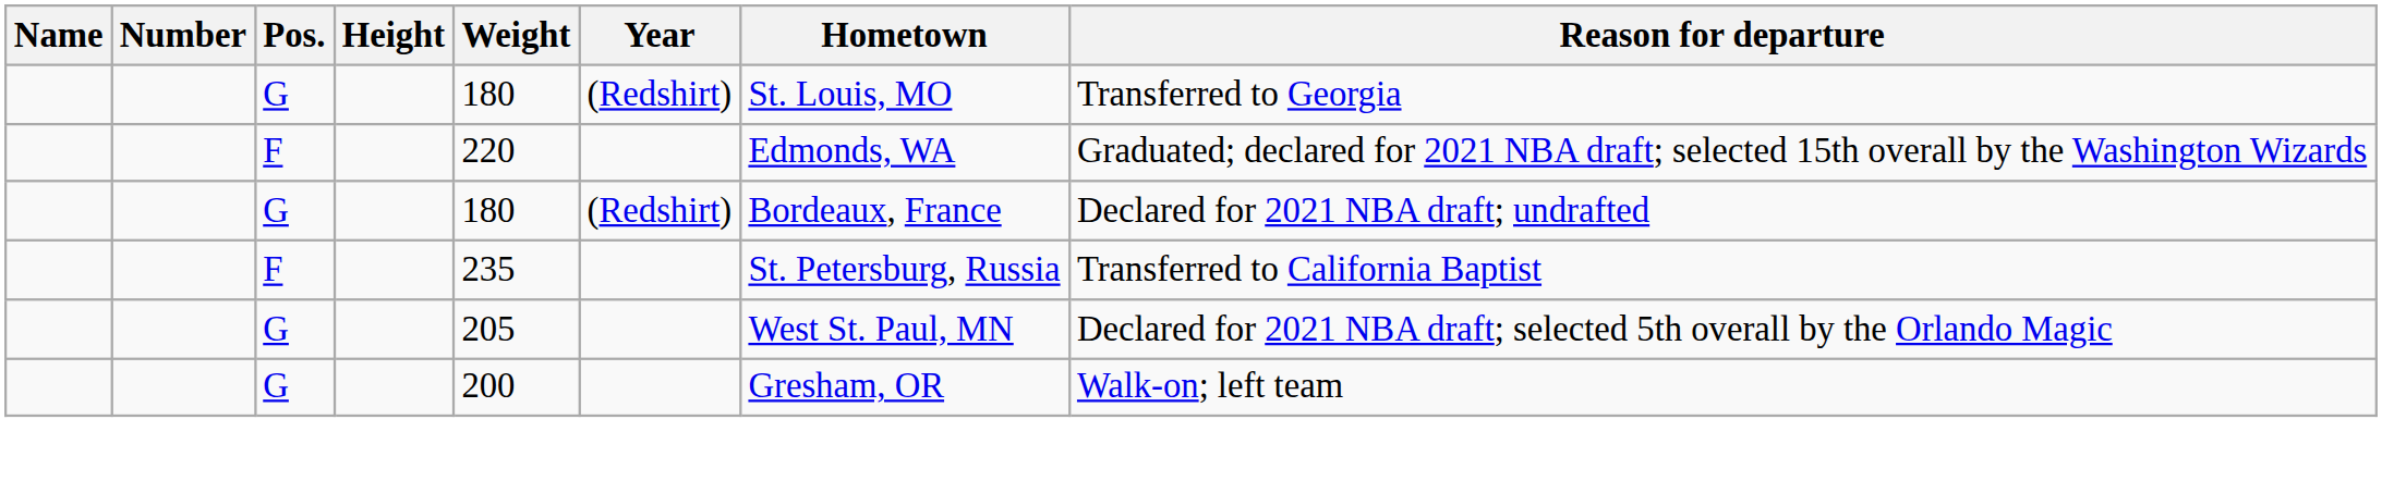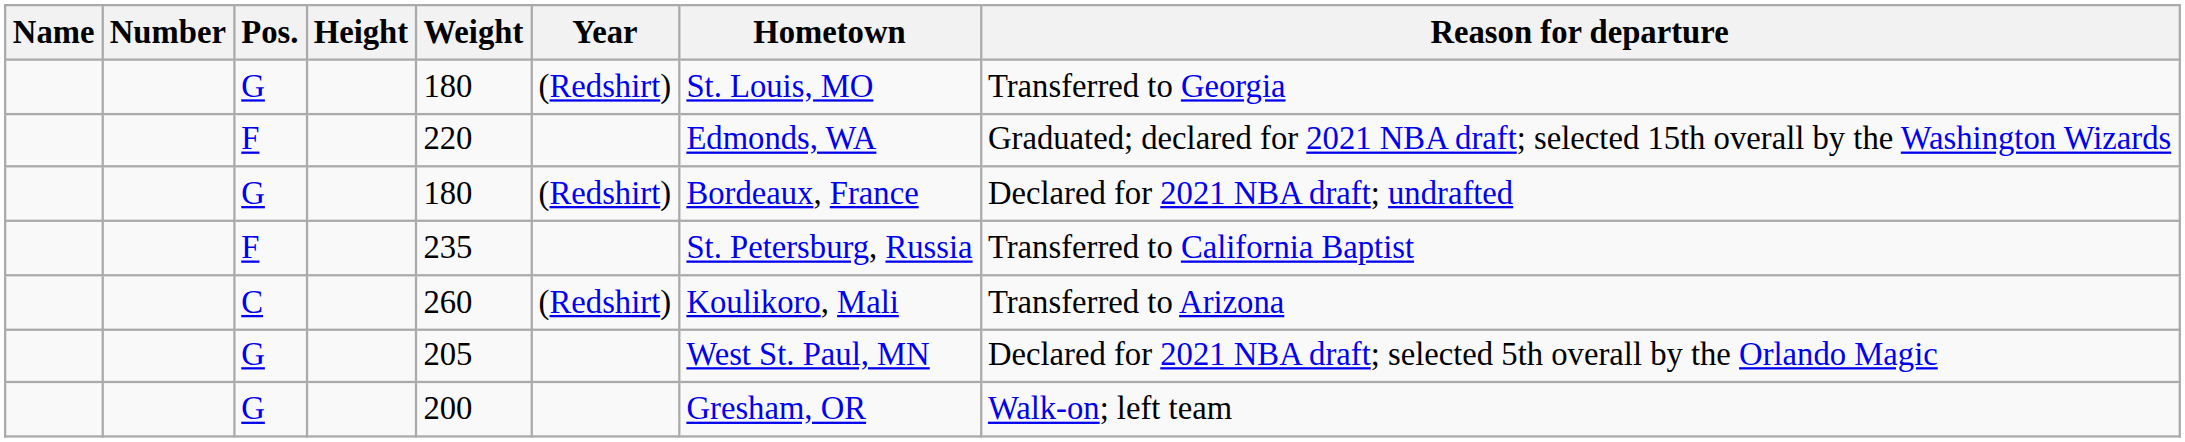 <table class="wikitable sortable" style="font-size:90%;" border="1">
 <tr>
 <th>Name</th>
 <th>Number</th>
 <th>Pos.</th>
 <th>Height</th>
 <th>Weight</th>
 <th>Year</th>
 <th>Hometown</th>
 <th ! class="unsortable">Reason for departure</th>
 </tr>
 <tr>
 <td></td>
 <td></td>
 <td><a href='#'>G</a></td>
 <td></td>
 <td>180</td>
 <td> (<a href='#'>Redshirt</a>)</td>
 <td><a href='#'>St. Louis, MO</a></td>
 <td>Transferred to <a href='#'>Georgia</a></td>
 </tr>
 <tr>
 <td></td>
 <td></td>
 <td><a href='#'>F</a></td>
 <td></td>
 <td>220</td>
 <td></td>
 <td><a href='#'>Edmonds, WA</a></td>
 <td>Graduated; declared for <a href='#'>2021 NBA draft</a>; selected 15th overall by the <a href='#'>Washington Wizards</a></td>
 </tr>
 <tr>
 <td></td>
 <td></td>
 <td><a href='#'>G</a></td>
 <td></td>
 <td>180</td>
 <td> (<a href='#'>Redshirt</a>)</td>
 <td><a href='#'>Bordeaux</a>, <a href='#'>France</a></td>
 <td>Declared for <a href='#'>2021 NBA draft</a>; <a href='#'>undrafted</a></td>
 </tr>
 <tr>
 <td></td>
 <td></td>
 <td><a href='#'>F</a></td>
 <td></td>
 <td>235</td>
 <td></td>
 <td><a href='#'>St. Petersburg</a>, <a href='#'>Russia</a></td>
 <td>Transferred to <a href='#'>California Baptist</a></td>
 </tr>
 <tr>
 <td></td>
 <td></td>
+<td><a href='#'>C</a></td>
+<td></td>
+<td>260</td>
+<td> (<a href='#'>Redshirt</a>)</td>
+<td><a href='#'>Koulikoro</a>, <a href='#'>Mali</a></td>
+<td>Transferred to <a href='#'>Arizona</a></td>
+</tr>
+<tr>
+<td></td>
+<td></td>
 <td><a href='#'>G</a></td>
 <td></td>
 <td>205</td>
 <td></td>
 <td><a href='#'>West St. Paul, MN</a></td>
 <td>Declared for <a href='#'>2021 NBA draft</a>; selected 5th overall by the <a href='#'>Orlando Magic</a></td>
 </tr>
 <tr>
 <td></td>
 <td></td>
 <td><a href='#'>G</a></td>
 <td></td>
 <td>200</td>
 <td></td>
 <td><a href='#'>Gresham, OR</a></td>
 <td><a href='#'>Walk-on</a>; left team</td>
 </tr>
 </table>
